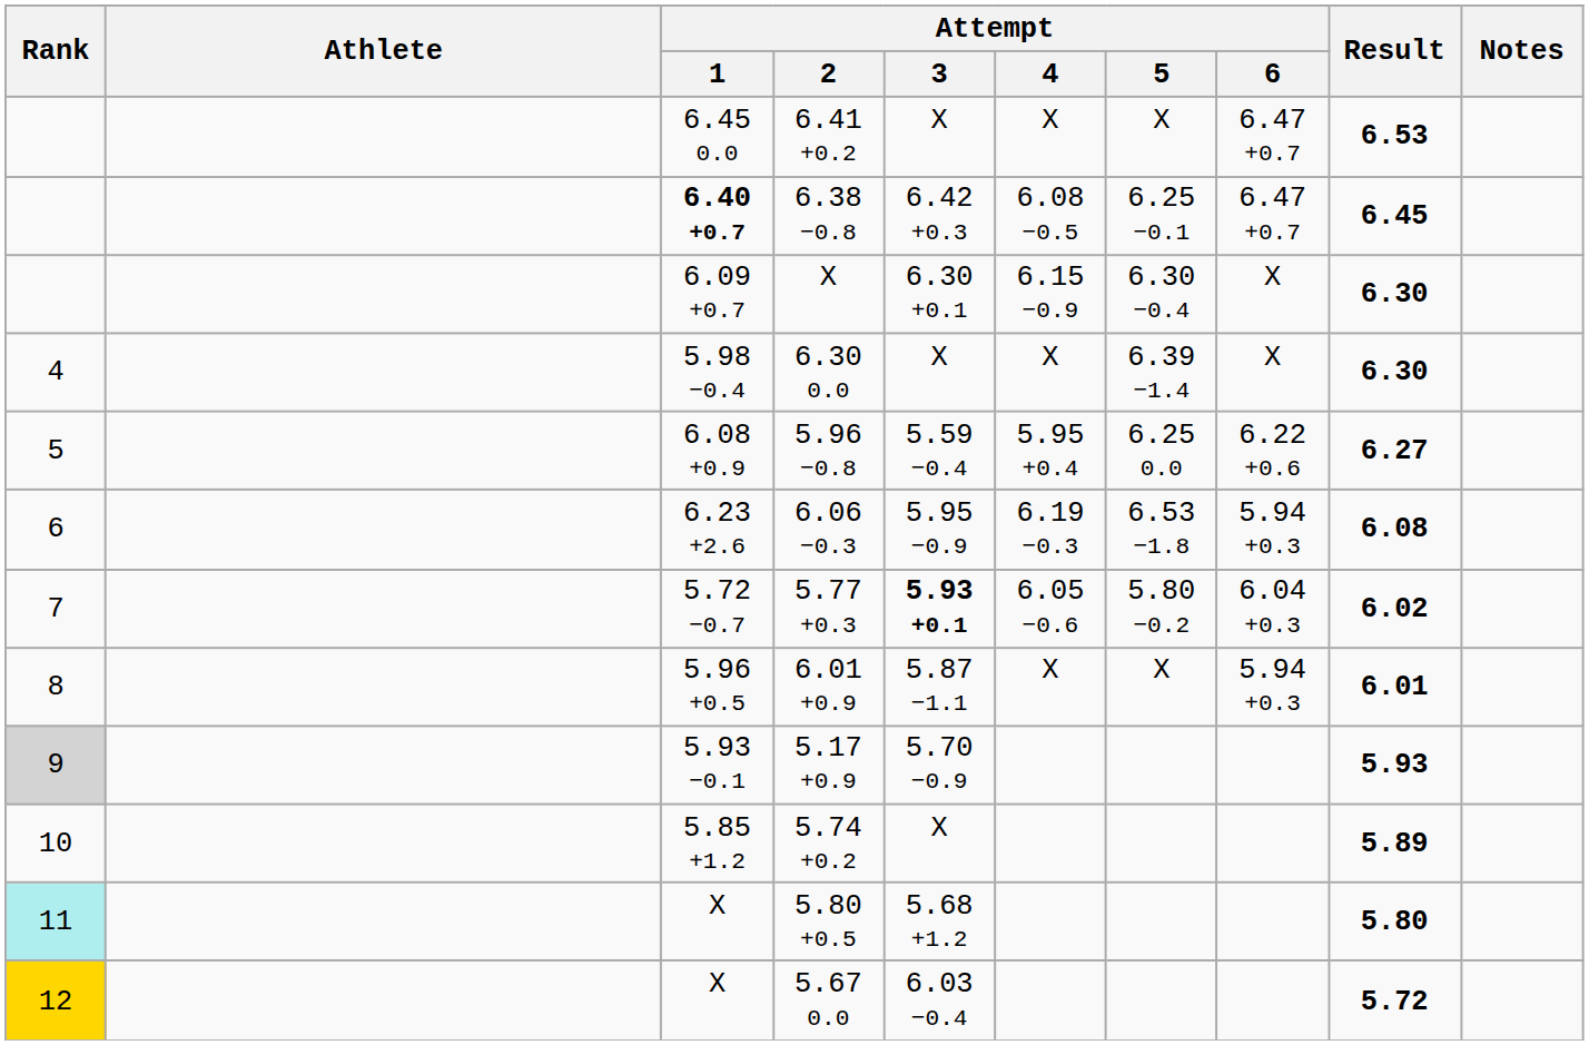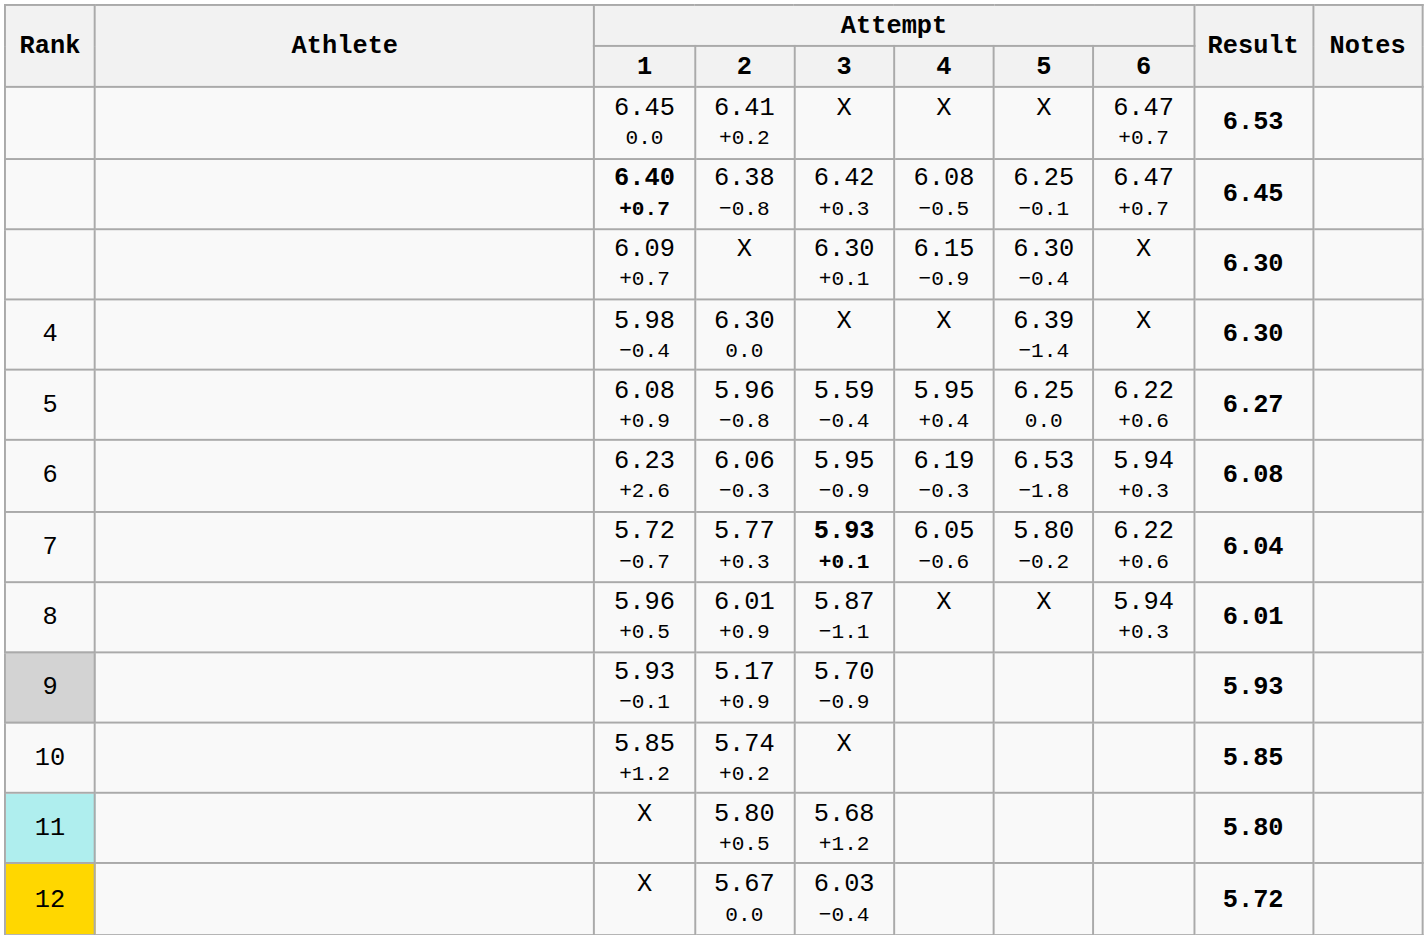 <table class="wikitable" style="text-align:center">
 <tr>
 <th rowspan=2 width=40>Rank</th>
 <th rowspan=2 width=250>Athlete</th>
 <th colspan=6>Attempt</th>
 <th rowspan=2 width=55>Result</th>
 <th rowspan=2 width=50>Notes</th>
 </tr>
 <tr>
 <th width=45>1</th>
 <th width=45>2</th>
 <th width=45>3</th>
 <th width=45>4</th>
 <th width=45>5</th>
 <th width=45>6</th>
 </tr>
 <tr>
 <td></td>
 <td align=left></td>
 <td>6.45<br><small>0.0</small></td>
 <td>6.41<br><small>+0.2</small></td>
 <td>X<br> </td>
 <td>X<br> </td>
 <td>X<br> </td>
 <td>6.47<br><small>+0.7</small></td>
 <td><strong>6.53</strong></td>
 <td></td>
 </tr>
 <tr>
 <td></td>
 <td align=left></td>
 <td><strong>6.40<br><small>+0.7</small></strong></td>
 <td>6.38<br><small>−0.8</small></td>
 <td>6.42<br><small>+0.3</small></td>
 <td>6.08<br><small>−0.5</small></td>
 <td>6.25<br><small>−0.1</small></td>
 <td>6.47<br><small>+0.7</small></td>
 <td><strong>6.45</strong></td>
 <td></td>
 </tr>
 <tr>
 <td></td>
 <td align=left></td>
 <td>6.09<br><small>+0.7</small></td>
 <td>X<br> </td>
 <td>6.30<br><small>+0.1</small></td>
 <td>6.15<br><small>−0.9</small></td>
 <td>6.30<br><small>−0.4</small></td>
 <td>X<br> </td>
 <td><strong>6.30</strong></td>
 <td></td>
 </tr>
 <tr>
 <td>4</td>
 <td align=left></td>
 <td>5.98<br><small>−0.4</small></td>
 <td>6.30<br><small>0.0</small></td>
 <td>X<br> </td>
 <td>X<br> </td>
 <td>6.39<br><small>−1.4</small></td>
 <td>X<br> </td>
 <td><strong>6.30</strong></td>
 <td></td>
 </tr>
 <tr>
 <td>5</td>
 <td align=left></td>
 <td>6.08<br><small>+0.9</small></td>
 <td>5.96<br><small>−0.8</small></td>
 <td>5.59<br><small>−0.4</small></td>
 <td>5.95<br><small>+0.4</small></td>
 <td>6.25<br><small>0.0</small></td>
 <td>6.22<br><small>+0.6</small></td>
 <td><strong>6.27</strong></td>
 <td></td>
 </tr>
 <tr>
 <td>6</td>
 <td align=left></td>
 <td>6.23<br><small>+2.6</small></td>
 <td>6.06<br><small>−0.3</small></td>
 <td>5.95<br><small>−0.9</small></td>
 <td>6.19<br><small>−0.3</small></td>
 <td>6.53<br><small>−1.8</small></td>
 <td>5.94<br><small>+0.3</small></td>
 <td><strong>6.08</strong></td>
 <td></td>
 </tr>
 <tr>
 <td>7</td>
 <td align=left></td>
 <td>5.72<br><small>−0.7</small></td>
 <td>5.77<br><small>+0.3</small></td>
 <td><strong>5.93<br><small>+0.1</small></strong></td>
 <td>6.05<br><small>−0.6</small></td>
 <td>5.80<br><small>−0.2</small></td>
-<td>6.04<br><small>+0.3</small></td>
-<td><strong>6.02</strong></td>
+<td>6.22<br><small>+0.6</small></td>
+<td><strong>6.04</strong></td>
 <td></td>
 </tr>
 <tr>
 <td>8</td>
 <td align=left></td>
 <td>5.96<br><small>+0.5</small></td>
 <td>6.01<br><small>+0.9</small></td>
 <td>5.87<br><small>−1.1</small></td>
 <td>X<br> </td>
 <td>X<br> </td>
 <td>5.94<br><small>+0.3</small></td>
 <td><strong>6.01</strong></td>
 <td></td>
 </tr>
 <tr>
 <td style="background: lightgrey;">9</td>
 <td align=left></td>
 <td>5.93<br><small>−0.1</small></td>
 <td>5.17<br><small>+0.9</small></td>
 <td>5.70<br><small>−0.9</small></td>
 <td></td>
 <td></td>
 <td></td>
 <td><strong>5.93</strong></td>
 <td></td>
 </tr>
 <tr>
 <td>10</td>
 <td align=left></td>
 <td>5.85<br><small>+1.2</small></td>
 <td>5.74<br><small>+0.2</small></td>
 <td>X<br> </td>
 <td></td>
 <td></td>
 <td></td>
-<td><strong>5.89</strong></td>
+<td><strong>5.85</strong></td>
 <td></td>
 </tr>
 <tr>
 <td style="background: paleturquoise;">11</td>
 <td align=left></td>
 <td>X<br> </td>
 <td>5.80<br><small>+0.5</small></td>
 <td>5.68<br><small>+1.2</small></td>
 <td></td>
 <td></td>
 <td></td>
 <td><strong>5.80</strong></td>
 <td></td>
 </tr>
 <tr>
 <td style="background: gold;">12</td>
 <td align=left></td>
 <td>X<br> </td>
 <td>5.67<br><small>0.0</small></td>
 <td>6.03<br><small>−0.4</small></td>
 <td></td>
 <td></td>
 <td></td>
 <td><strong>5.72</strong></td>
 <td></td>
 </tr>
 </table>
